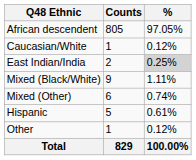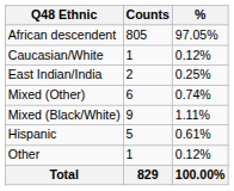 <table class="wikitable sortable">
 <tr>
 <th>Q48 Ethnic</th>
 <th>Counts</th>
 <th>%</th>
 </tr>
 <tr>
 <td>African descendent</td>
 <td>805</td>
 <td>97.05%</td>
 </tr>
 <tr>
 <td>Caucasian/White</td>
 <td>1</td>
 <td>0.12%</td>
 </tr>
 <tr>
 <td>East Indian/India</td>
 <td>2</td>
-<td style="background: lightgrey;">0.25%</td>
+<td>0.25%</td>
+</tr>
+<tr>
+<td>Mixed (Other)</td>
+<td>6</td>
+<td>0.74%</td>
 </tr>
 <tr>
 <td>Mixed (Black/White)</td>
 <td>9</td>
 <td>1.11%</td>
-</tr>
-<tr>
-<td>Mixed (Other)</td>
-<td>6</td>
-<td>0.74%</td>
 </tr>
 <tr>
 <td>Hispanic</td>
 <td>5</td>
 <td>0.61%</td>
 </tr>
 <tr>
 <td>Other</td>
 <td>1</td>
 <td>0.12%</td>
 </tr>
 <tr>
 <th>Total</th>
 <th>829</th>
 <th>100.00%</th>
 </tr>
 </table>
